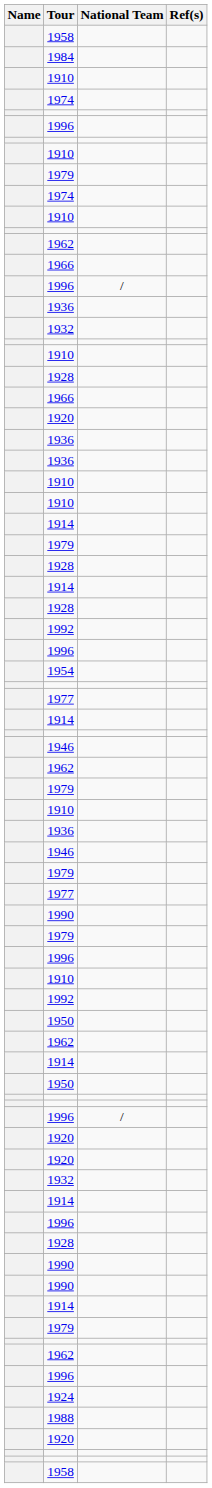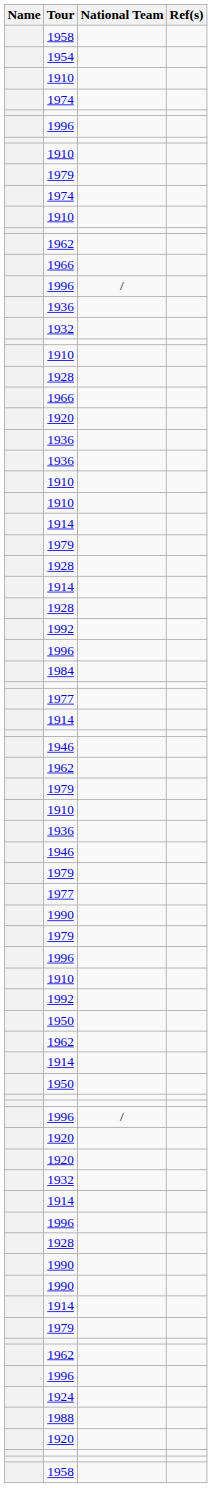 <table class="wikitable sortable plainrowheaders" style="text-align: center;">
 <tr>
 <th scope="col">Name</th>
 <th scope="col">Tour</th>
 <th scope="col">National Team</th>
 <th scope="col" class="unsortable">Ref(s)</th>
 </tr>
 <tr>
 <th scope="row" style="text-align:left;"></th>
 <td><a href='#'>1958</a></td>
 <td></td>
 <td></td>
 </tr>
 <tr>
 <th scope="row" style="text-align:left;"></th>
-<td><a href='#'>1984</a></td>
+<td><a href='#'>1954</a></td>
 <td></td>
 <td></td>
 </tr>
 <tr>
 <th scope="row" style="text-align:left;"></th>
 <td><a href='#'>1910</a></td>
 <td></td>
 <td></td>
 </tr>
 <tr>
 <th scope="row" style="text-align:left;"></th>
 <td><a href='#'>1974</a></td>
 <td></td>
 <td></td>
 </tr>
 <tr>
 <th scope="row" style="text-align:left;"></th>
 <td></td>
 <td></td>
 <td></td>
 </tr>
 <tr>
 <th scope="row" style="text-align:left;"></th>
 <td><a href='#'>1996</a></td>
 <td></td>
 <td></td>
 </tr>
 <tr>
 <th scope="row" style="text-align:left;"></th>
 <td></td>
 <td></td>
 <td></td>
 </tr>
 <tr>
 <th scope="row" style="text-align:left;"></th>
 <td><a href='#'>1910</a></td>
 <td></td>
 <td></td>
 </tr>
 <tr>
 <th scope="row" style="text-align:left;"></th>
 <td><a href='#'>1979</a></td>
 <td></td>
 <td></td>
 </tr>
 <tr>
 <th scope="row" style="text-align:left;"></th>
 <td><a href='#'>1974</a></td>
 <td></td>
 <td></td>
 </tr>
 <tr>
 <th scope="row" style="text-align:left;"></th>
 <td><a href='#'>1910</a></td>
 <td></td>
 <td></td>
 </tr>
 <tr>
 <th scope="row" style="text-align:left;"></th>
 <td></td>
 <td></td>
 <td></td>
 </tr>
 <tr>
 <th scope="row" style="text-align:left;"></th>
 <td><a href='#'>1962</a></td>
 <td></td>
 <td></td>
 </tr>
 <tr>
 <th scope="row" style="text-align:left;"></th>
 <td><a href='#'>1966</a></td>
 <td></td>
 <td></td>
 </tr>
 <tr>
 <th scope="row" style="text-align:left;"></th>
 <td><a href='#'>1996</a></td>
 <td> / </td>
 <td></td>
 </tr>
 <tr>
 <th scope="row" style="text-align:left;"></th>
 <td><a href='#'>1936</a></td>
 <td></td>
 <td></td>
 </tr>
 <tr>
 <th scope="row" style="text-align:left;"></th>
 <td><a href='#'>1932</a></td>
 <td></td>
 <td></td>
 </tr>
 <tr>
 <th scope="row" style="text-align:left;"></th>
 <td></td>
 <td></td>
 <td></td>
 </tr>
 <tr>
 <th scope="row" style="text-align:left;"></th>
 <td><a href='#'>1910</a></td>
 <td></td>
 <td></td>
 </tr>
 <tr>
 <th scope="row" style="text-align:left;"></th>
 <td><a href='#'>1928</a></td>
 <td></td>
 <td></td>
 </tr>
 <tr>
 <th scope="row" style="text-align:left;"></th>
 <td><a href='#'>1966</a></td>
 <td></td>
 <td></td>
 </tr>
 <tr>
 <th scope="row" style="text-align:left;"></th>
 <td><a href='#'>1920</a></td>
 <td></td>
 <td></td>
 </tr>
 <tr>
 <th scope="row" style="text-align:left;"></th>
 <td><a href='#'>1936</a></td>
 <td></td>
 <td></td>
 </tr>
 <tr>
 <th scope="row" style="text-align:left;"></th>
 <td><a href='#'>1936</a></td>
 <td></td>
 <td></td>
 </tr>
 <tr>
 <th scope="row" style="text-align:left;"></th>
 <td><a href='#'>1910</a></td>
 <td></td>
 <td></td>
 </tr>
 <tr>
 <th scope="row" style="text-align:left;"></th>
 <td><a href='#'>1910</a></td>
 <td></td>
 <td></td>
 </tr>
 <tr>
 <th scope="row" style="text-align:left;"></th>
 <td><a href='#'>1914</a></td>
 <td></td>
 <td></td>
 </tr>
 <tr>
 <th scope="row" style="text-align:left;"></th>
 <td><a href='#'>1979</a></td>
 <td></td>
 <td></td>
 </tr>
 <tr>
 <th scope="row" style="text-align:left;"></th>
 <td><a href='#'>1928</a></td>
 <td></td>
 <td></td>
 </tr>
 <tr>
 <th scope="row" style="text-align:left;"></th>
 <td><a href='#'>1914</a></td>
 <td></td>
 <td></td>
 </tr>
 <tr>
 <th scope="row" style="text-align:left;"></th>
 <td><a href='#'>1928</a></td>
 <td></td>
 <td></td>
 </tr>
 <tr>
 <th scope="row" style="text-align:left;"></th>
 <td><a href='#'>1992</a></td>
 <td></td>
 <td></td>
 </tr>
 <tr>
 <th scope="row" style="text-align:left;"></th>
 <td><a href='#'>1996</a></td>
 <td></td>
 <td></td>
 </tr>
 <tr>
 <th scope="row" style="text-align:left;"></th>
-<td><a href='#'>1954</a></td>
+<td><a href='#'>1984</a></td>
 <td></td>
 <td></td>
 </tr>
 <tr>
 <th scope="row" style="text-align:left;"></th>
 <td></td>
 <td></td>
 <td></td>
 </tr>
 <tr>
 <th scope="row" style="text-align:left;"></th>
 <td><a href='#'>1977</a></td>
 <td></td>
 <td></td>
 </tr>
 <tr>
 <th scope="row" style="text-align:left;"></th>
 <td><a href='#'>1914</a></td>
 <td></td>
 <td></td>
 </tr>
 <tr>
 <th scope="row" style="text-align:left;"></th>
 <td></td>
 <td></td>
 <td></td>
 </tr>
 <tr>
 <th scope="row" style="text-align:left;"></th>
 <td><a href='#'>1946</a></td>
 <td></td>
 <td></td>
 </tr>
 <tr>
 <th scope="row" style="text-align:left;"></th>
 <td><a href='#'>1962</a></td>
 <td></td>
 <td></td>
 </tr>
 <tr>
 <th scope="row" style="text-align:left;"></th>
 <td><a href='#'>1979</a></td>
 <td></td>
 <td></td>
 </tr>
 <tr>
 <th scope="row" style="text-align:left;"></th>
 <td><a href='#'>1910</a></td>
 <td></td>
 <td></td>
 </tr>
 <tr>
 <th scope="row" style="text-align:left;"></th>
 <td><a href='#'>1936</a></td>
 <td></td>
 <td></td>
 </tr>
 <tr>
 <th scope="row" style="text-align:left;"></th>
 <td><a href='#'>1946</a></td>
 <td></td>
 <td></td>
 </tr>
 <tr>
 <th scope="row" style="text-align:left;"></th>
 <td><a href='#'>1979</a></td>
 <td></td>
 <td></td>
 </tr>
 <tr>
 <th scope="row" style="text-align:left;"></th>
 <td><a href='#'>1977</a></td>
 <td></td>
 <td></td>
 </tr>
 <tr>
 <th scope="row" style="text-align:left;"></th>
 <td><a href='#'>1990</a></td>
 <td></td>
 <td></td>
 </tr>
 <tr>
 <th scope="row" style="text-align:left;"></th>
 <td><a href='#'>1979</a></td>
 <td></td>
 <td></td>
 </tr>
 <tr>
 <th scope="row" style="text-align:left;"></th>
 <td><a href='#'>1996</a></td>
 <td></td>
 <td></td>
 </tr>
 <tr>
 <th scope="row" style="text-align:left;"></th>
 <td><a href='#'>1910</a></td>
 <td></td>
 <td></td>
 </tr>
 <tr>
 <th scope="row" style="text-align:left;"></th>
 <td><a href='#'>1992</a></td>
 <td></td>
 <td></td>
 </tr>
 <tr>
 <th scope="row" style="text-align:left;"></th>
 <td><a href='#'>1950</a></td>
 <td></td>
 <td></td>
 </tr>
 <tr>
 <th scope="row" style="text-align:left;"></th>
 <td><a href='#'>1962</a></td>
 <td></td>
 <td></td>
 </tr>
 <tr>
 <th scope="row" style="text-align:left;"></th>
 <td><a href='#'>1914</a></td>
 <td></td>
 <td></td>
 </tr>
 <tr>
 <th scope="row" style="text-align:left;"></th>
 <td><a href='#'>1950</a></td>
 <td></td>
 <td></td>
 </tr>
 <tr>
 <th scope="row" style="text-align:left;"></th>
 <td></td>
 <td></td>
 <td></td>
 </tr>
 <tr>
 <th scope="row" style="text-align:left;"></th>
 <td></td>
 <td></td>
 <td></td>
 </tr>
 <tr>
 <th scope="row" style="text-align:left;"></th>
 <td><a href='#'>1996</a></td>
 <td> / </td>
 <td></td>
 </tr>
 <tr>
 <th scope="row" style="text-align:left;"></th>
 <td><a href='#'>1920</a></td>
 <td></td>
 <td></td>
 </tr>
 <tr>
 <th scope="row" style="text-align:left;"></th>
 <td><a href='#'>1920</a></td>
 <td></td>
 <td></td>
 </tr>
 <tr>
 <th scope="row" style="text-align:left;"></th>
 <td><a href='#'>1932</a></td>
 <td></td>
 <td></td>
 </tr>
 <tr>
 <th scope="row" style="text-align:left;"></th>
 <td><a href='#'>1914</a></td>
 <td></td>
 <td></td>
 </tr>
 <tr>
 <th scope="row" style="text-align:left;"></th>
 <td><a href='#'>1996</a></td>
 <td></td>
 <td></td>
 </tr>
 <tr>
 <th scope="row" style="text-align:left;"></th>
 <td><a href='#'>1928</a></td>
 <td></td>
 <td></td>
 </tr>
 <tr>
 <th scope="row" style="text-align:left;"></th>
 <td><a href='#'>1990</a></td>
 <td></td>
 <td></td>
 </tr>
 <tr>
 <th scope="row" style="text-align:left;"></th>
 <td><a href='#'>1990</a></td>
 <td></td>
 <td></td>
 </tr>
 <tr>
 <th scope="row" style="text-align:left;"></th>
 <td><a href='#'>1914</a></td>
 <td></td>
 <td></td>
 </tr>
 <tr>
 <th scope="row" style="text-align:left;"></th>
 <td><a href='#'>1979</a></td>
 <td></td>
 <td></td>
 </tr>
 <tr>
 <th scope="row" style="text-align:left;"></th>
 <td></td>
 <td></td>
 <td></td>
 </tr>
 <tr>
 <th scope="row" style="text-align:left;"></th>
 <td><a href='#'>1962</a></td>
 <td></td>
 <td></td>
 </tr>
 <tr>
 <th scope="row" style="text-align:left;"></th>
 <td><a href='#'>1996</a></td>
 <td></td>
 <td></td>
 </tr>
 <tr>
 <th scope="row" style="text-align:left;"></th>
 <td><a href='#'>1924</a></td>
 <td></td>
 <td></td>
 </tr>
 <tr>
 <th scope="row" style="text-align:left;"></th>
 <td><a href='#'>1988</a></td>
 <td></td>
 <td></td>
 </tr>
 <tr>
 <th scope="row" style="text-align:left;"></th>
 <td><a href='#'>1920</a></td>
 <td></td>
 <td></td>
 </tr>
 <tr>
 <th scope="row" style="text-align:left;"></th>
 <td></td>
 <td></td>
 <td></td>
 </tr>
 <tr>
 <th scope="row" style="text-align:left;"></th>
 <td></td>
 <td></td>
 <td></td>
 </tr>
 <tr>
 <th scope="row" style="text-align:left;"></th>
 <td><a href='#'>1958</a></td>
 <td></td>
 <td></td>
 </tr>
 </table>
